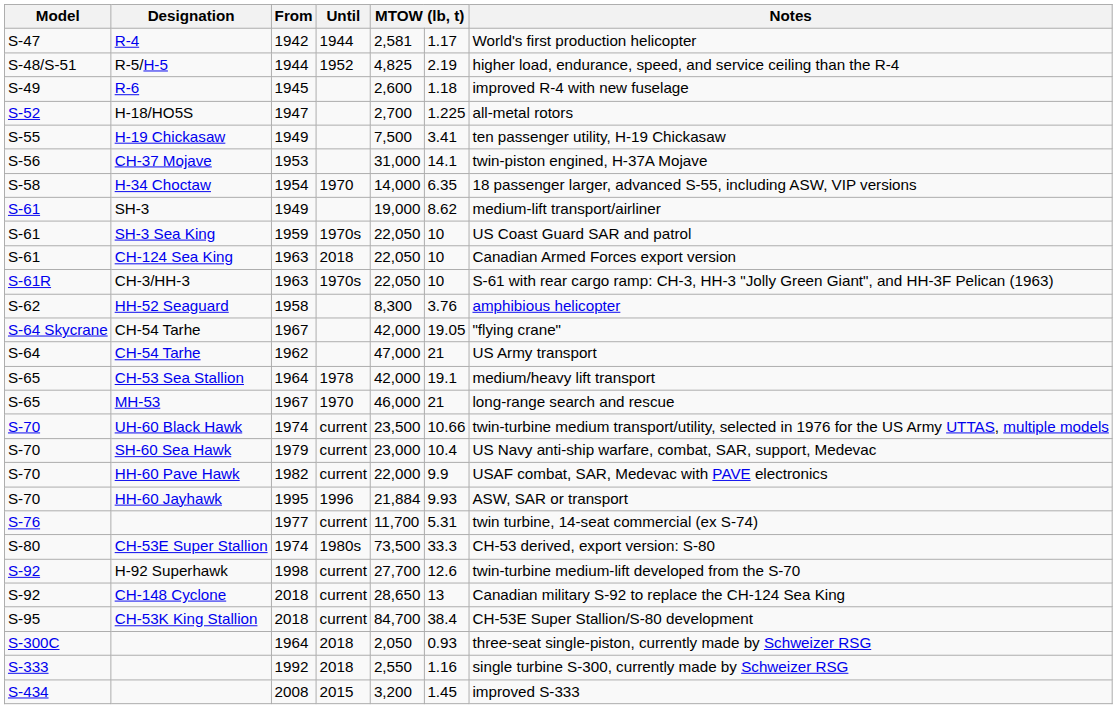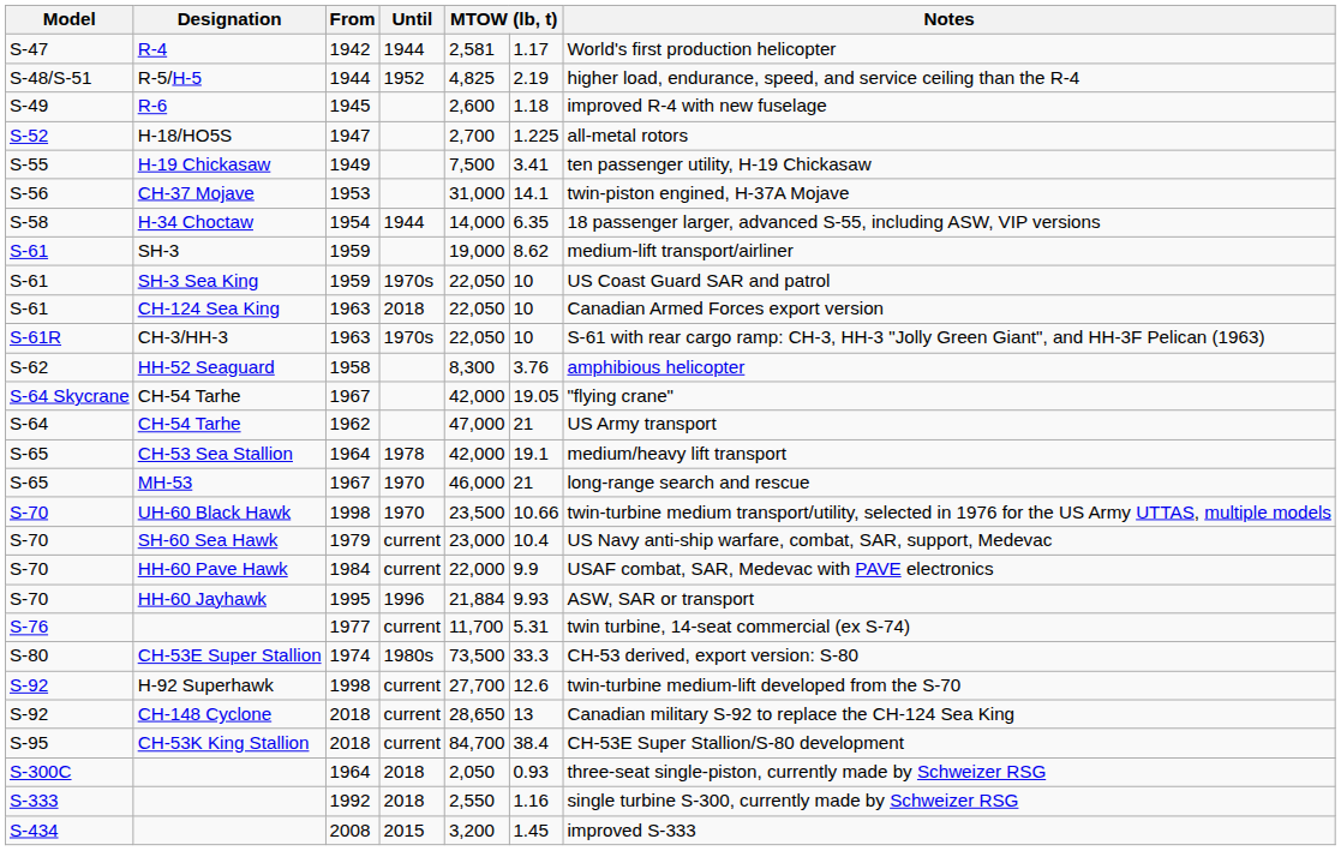 <table class="wikitable sortable">
 <tr>
 <th>Model</th>
 <th>Designation</th>
 <th>From</th>
 <th>Until</th>
 <th colspan= 2 data-sort-type="number">MTOW (lb, t)</th>
 <th>Notes</th>
 </tr>
 <tr>
 <td>S-47</td>
 <td><a href='#'>R-4</a></td>
 <td>1942</td>
 <td>1944</td>
 <td>2,581</td>
 <td>1.17</td>
 <td>World's first production helicopter</td>
 </tr>
 <tr>
 <td>S-48/S-51</td>
 <td>R-5/<a href='#'>H-5</a></td>
 <td>1944</td>
 <td>1952</td>
 <td>4,825</td>
 <td>2.19</td>
 <td>higher load, endurance, speed, and service ceiling than the R-4</td>
 </tr>
 <tr>
 <td>S-49</td>
 <td><a href='#'>R-6</a></td>
 <td>1945</td>
 <td></td>
 <td>2,600</td>
 <td>1.18</td>
 <td>improved R-4 with new fuselage</td>
 </tr>
 <tr>
 <td><a href='#'>S-52</a></td>
 <td>H-18/HO5S</td>
 <td>1947</td>
 <td></td>
 <td>2,700</td>
 <td>1.225</td>
 <td>all-metal rotors</td>
 </tr>
 <tr>
 <td>S-55</td>
 <td><a href='#'>H-19 Chickasaw</a></td>
 <td>1949</td>
 <td></td>
 <td>7,500</td>
 <td>3.41</td>
 <td>ten passenger utility, H-19 Chickasaw</td>
 </tr>
 <tr>
 <td>S-56</td>
 <td><a href='#'>CH-37 Mojave</a></td>
 <td>1953</td>
 <td></td>
 <td>31,000</td>
 <td>14.1</td>
 <td>twin-piston engined, H-37A Mojave</td>
 </tr>
 <tr>
 <td>S-58</td>
 <td><a href='#'>H-34 Choctaw</a></td>
 <td>1954</td>
-<td>1970</td>
+<td>1944</td>
 <td>14,000</td>
 <td>6.35</td>
 <td>18 passenger larger, advanced S-55, including ASW, VIP versions</td>
 </tr>
 <tr>
 <td><a href='#'>S-61</a></td>
 <td>SH-3</td>
-<td>1949</td>
+<td>1959</td>
 <td></td>
 <td>19,000</td>
 <td>8.62</td>
 <td>medium-lift transport/airliner</td>
 </tr>
 <tr>
 <td>S-61</td>
 <td><a href='#'>SH-3 Sea King</a></td>
 <td>1959</td>
 <td>1970s</td>
 <td>22,050</td>
 <td>10</td>
 <td>US Coast Guard SAR and patrol</td>
 </tr>
 <tr>
 <td>S-61</td>
 <td><a href='#'>CH-124 Sea King</a></td>
 <td>1963</td>
 <td>2018</td>
 <td>22,050</td>
 <td>10</td>
 <td>Canadian Armed Forces export version</td>
 </tr>
 <tr>
 <td><a href='#'>S-61R</a></td>
 <td>CH-3/HH-3</td>
 <td>1963</td>
 <td>1970s</td>
 <td>22,050</td>
 <td>10</td>
 <td>S-61 with rear cargo ramp: CH-3, HH-3 "Jolly Green Giant", and HH-3F Pelican (1963)</td>
 </tr>
 <tr>
 <td>S-62</td>
 <td><a href='#'>HH-52 Seaguard</a></td>
 <td>1958</td>
 <td></td>
 <td>8,300</td>
 <td>3.76</td>
 <td><a href='#'>amphibious helicopter</a></td>
 </tr>
 <tr>
 <td><a href='#'>S-64 Skycrane</a></td>
 <td>CH-54 Tarhe</td>
 <td>1967</td>
 <td></td>
 <td>42,000</td>
 <td>19.05</td>
 <td>"flying crane"</td>
 </tr>
 <tr>
 <td>S-64</td>
 <td><a href='#'>CH-54 Tarhe</a></td>
 <td>1962</td>
 <td></td>
 <td>47,000</td>
 <td>21</td>
 <td>US Army transport</td>
 </tr>
 <tr>
 <td>S-65</td>
 <td><a href='#'>CH-53 Sea Stallion</a></td>
 <td>1964</td>
 <td>1978</td>
 <td>42,000</td>
 <td>19.1</td>
 <td>medium/heavy lift transport</td>
 </tr>
 <tr>
 <td>S-65</td>
 <td><a href='#'>MH-53</a></td>
 <td>1967</td>
 <td>1970</td>
 <td>46,000</td>
 <td>21</td>
 <td>long-range search and rescue</td>
 </tr>
 <tr>
 <td><a href='#'>S-70</a></td>
 <td><a href='#'>UH-60 Black Hawk</a></td>
-<td>1974</td>
-<td>current</td>
+<td>1998</td>
+<td>1970</td>
 <td>23,500</td>
 <td>10.66</td>
 <td>twin-turbine medium transport/utility, selected in 1976 for the US Army <a href='#'>UTTAS</a>, <a href='#'>multiple models</a></td>
 </tr>
 <tr>
 <td>S-70</td>
 <td><a href='#'>SH-60 Sea Hawk</a></td>
 <td>1979</td>
 <td>current</td>
 <td>23,000</td>
 <td>10.4</td>
 <td>US Navy anti-ship warfare, combat, SAR, support, Medevac</td>
 </tr>
 <tr>
 <td>S-70</td>
 <td><a href='#'>HH-60 Pave Hawk</a></td>
-<td>1982</td>
+<td>1984</td>
 <td>current</td>
 <td>22,000</td>
 <td>9.9</td>
 <td>USAF combat, SAR, Medevac with <a href='#'>PAVE</a> electronics</td>
 </tr>
 <tr>
 <td>S-70</td>
 <td><a href='#'>HH-60 Jayhawk</a></td>
 <td>1995</td>
 <td>1996</td>
 <td>21,884</td>
 <td>9.93</td>
 <td>ASW, SAR or transport</td>
 </tr>
 <tr>
 <td><a href='#'>S-76</a></td>
 <td></td>
 <td>1977</td>
 <td>current</td>
 <td>11,700</td>
 <td>5.31</td>
 <td>twin turbine, 14-seat commercial (ex S-74)</td>
 </tr>
 <tr>
 <td>S-80</td>
 <td><a href='#'>CH-53E Super Stallion</a></td>
 <td>1974</td>
 <td>1980s</td>
 <td>73,500</td>
 <td>33.3</td>
 <td>CH-53 derived, export version: S-80</td>
 </tr>
 <tr>
 <td><a href='#'>S-92</a></td>
 <td>H-92 Superhawk</td>
 <td>1998</td>
 <td>current</td>
 <td>27,700</td>
 <td>12.6</td>
 <td>twin-turbine medium-lift developed from the S-70</td>
 </tr>
 <tr>
 <td>S-92</td>
 <td><a href='#'>CH-148 Cyclone</a></td>
 <td>2018</td>
 <td>current</td>
 <td>28,650</td>
 <td>13</td>
 <td>Canadian military S-92 to replace the CH-124 Sea King</td>
 </tr>
 <tr>
 <td>S-95</td>
 <td><a href='#'>CH-53K King Stallion</a></td>
 <td>2018</td>
 <td>current</td>
 <td>84,700</td>
 <td>38.4</td>
 <td>CH-53E Super Stallion/S-80 development</td>
 </tr>
 <tr>
 <td><a href='#'>S-300C</a></td>
 <td></td>
 <td>1964</td>
 <td>2018</td>
 <td>2,050</td>
 <td>0.93</td>
 <td>three-seat single-piston, currently made by <a href='#'>Schweizer RSG</a></td>
 </tr>
 <tr>
 <td><a href='#'>S-333</a></td>
 <td></td>
 <td>1992</td>
 <td>2018</td>
 <td>2,550</td>
 <td>1.16</td>
 <td>single turbine S-300, currently made by <a href='#'>Schweizer RSG</a></td>
 </tr>
 <tr>
 <td><a href='#'>S-434</a></td>
 <td></td>
 <td>2008</td>
 <td>2015</td>
 <td>3,200</td>
 <td>1.45</td>
 <td>improved S-333</td>
 </tr>
 </table>
